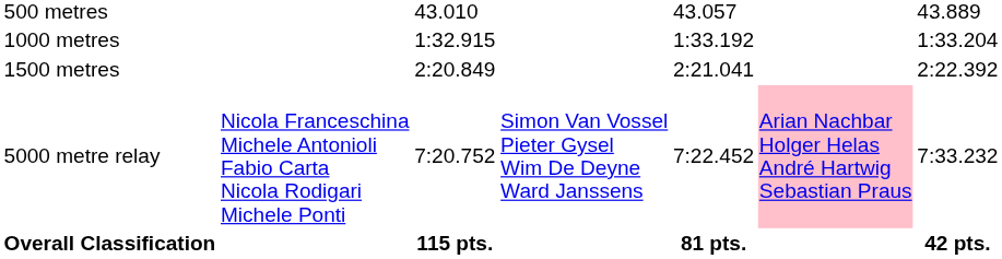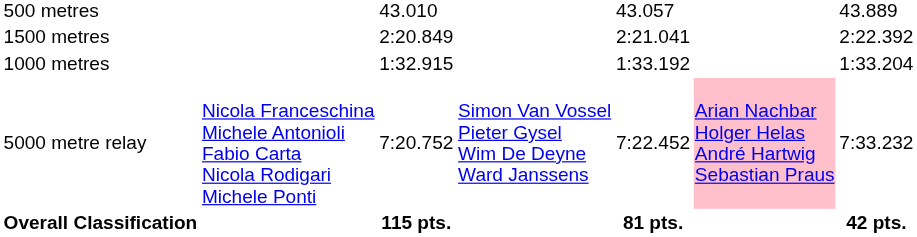 <table>
 <tr>
 <td>500 metres</td>
 <td></td>
 <td>43.010</td>
 <td></td>
 <td>43.057</td>
 <td></td>
 <td>43.889</td>
 </tr>
 <tr>
+<td>1500 metres</td>
+<td></td>
+<td>2:20.849</td>
+<td></td>
+<td>2:21.041</td>
+<td></td>
+<td>2:22.392</td>
+</tr>
+<tr>
 <td>1000 metres</td>
 <td></td>
 <td>1:32.915</td>
 <td></td>
 <td>1:33.192</td>
 <td></td>
 <td>1:33.204</td>
-</tr>
-<tr>
-<td>1500 metres</td>
-<td></td>
-<td>2:20.849</td>
-<td></td>
-<td>2:21.041</td>
-<td></td>
-<td>2:22.392</td>
 </tr>
 <tr>
 <td>5000 metre relay</td>
 <td valign=top><br><a href='#'>Nicola Franceschina</a><br><a href='#'>Michele Antonioli</a><br><a href='#'>Fabio Carta</a><br><a href='#'>Nicola Rodigari</a><br><a href='#'>Michele Ponti</a></td>
 <td>7:20.752</td>
 <td valign=top><br><a href='#'>Simon Van Vossel</a><br><a href='#'>Pieter Gysel</a><br><a href='#'>Wim De Deyne</a><br><a href='#'>Ward Janssens</a></td>
 <td>7:22.452</td>
 <td valign=top style="background: pink;"><br><a href='#'>Arian Nachbar</a><br><a href='#'>Holger Helas</a><br><a href='#'>André Hartwig</a><br><a href='#'>Sebastian Praus</a></td>
 <td>7:33.232</td>
 </tr>
 <tr>
 <th>Overall Classification</th>
 <th></th>
 <th>115 pts.</th>
 <th></th>
 <th>81 pts.</th>
 <th></th>
 <th>42 pts.</th>
 </tr>
 </table>
